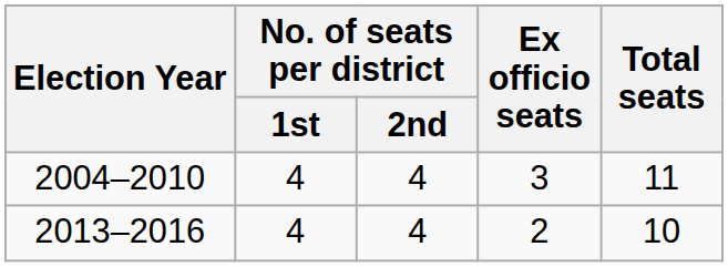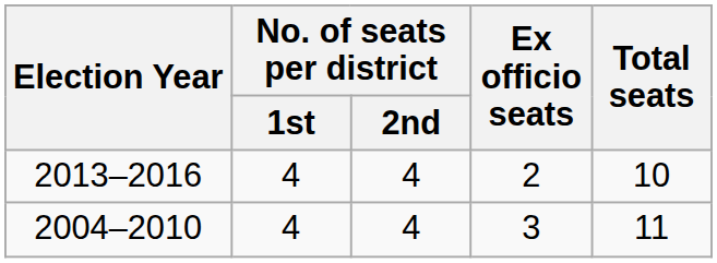 <table class=wikitable style="text-align:center">
 <tr>
 <th rowspan=2>Election Year</th>
 <th colspan=2>No. of seats per district</th>
 <th width=50px rowspan=2>Ex officio seats</th>
 <th width=50px rowspan=2>Total seats</th>
 </tr>
 <tr>
 <th width=50px>1st</th>
 <th width=50px>2nd</th>
 </tr>
 <tr>
+<td>2013–2016</td>
+<td>4</td>
+<td>4</td>
+<td>2</td>
+<td>10</td>
+</tr>
+<tr>
 <td>2004–2010</td>
 <td>4</td>
 <td>4</td>
 <td>3</td>
 <td>11</td>
 </tr>
-<tr>
-<td>2013–2016</td>
-<td>4</td>
-<td>4</td>
-<td>2</td>
-<td>10</td>
-</tr>
 </table>
